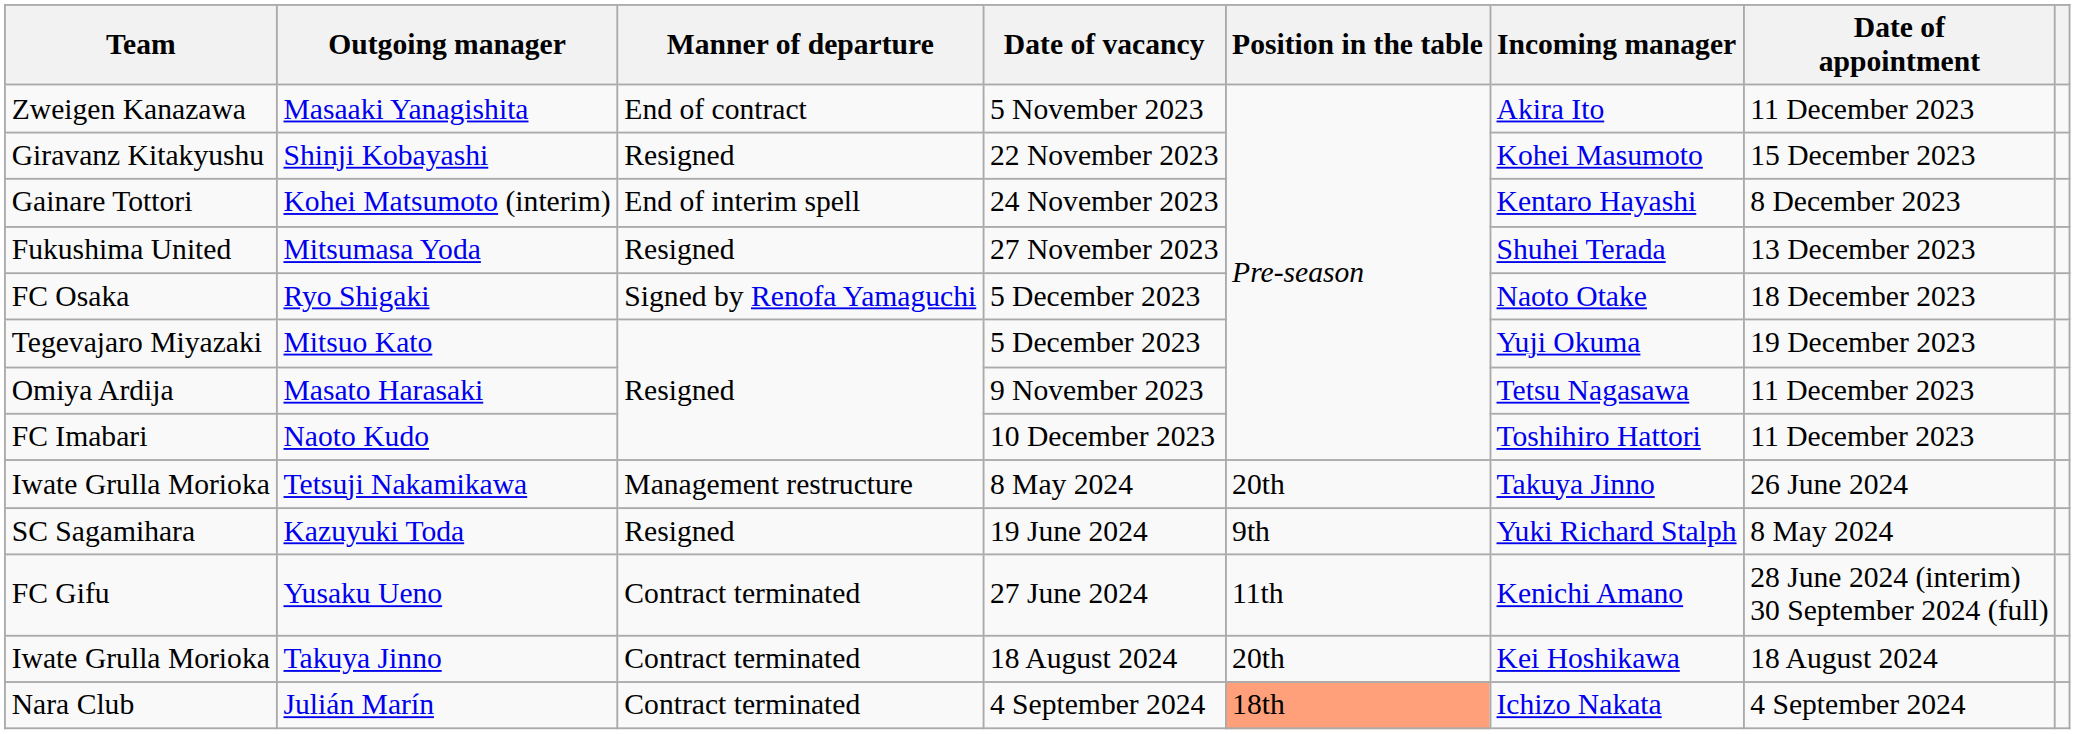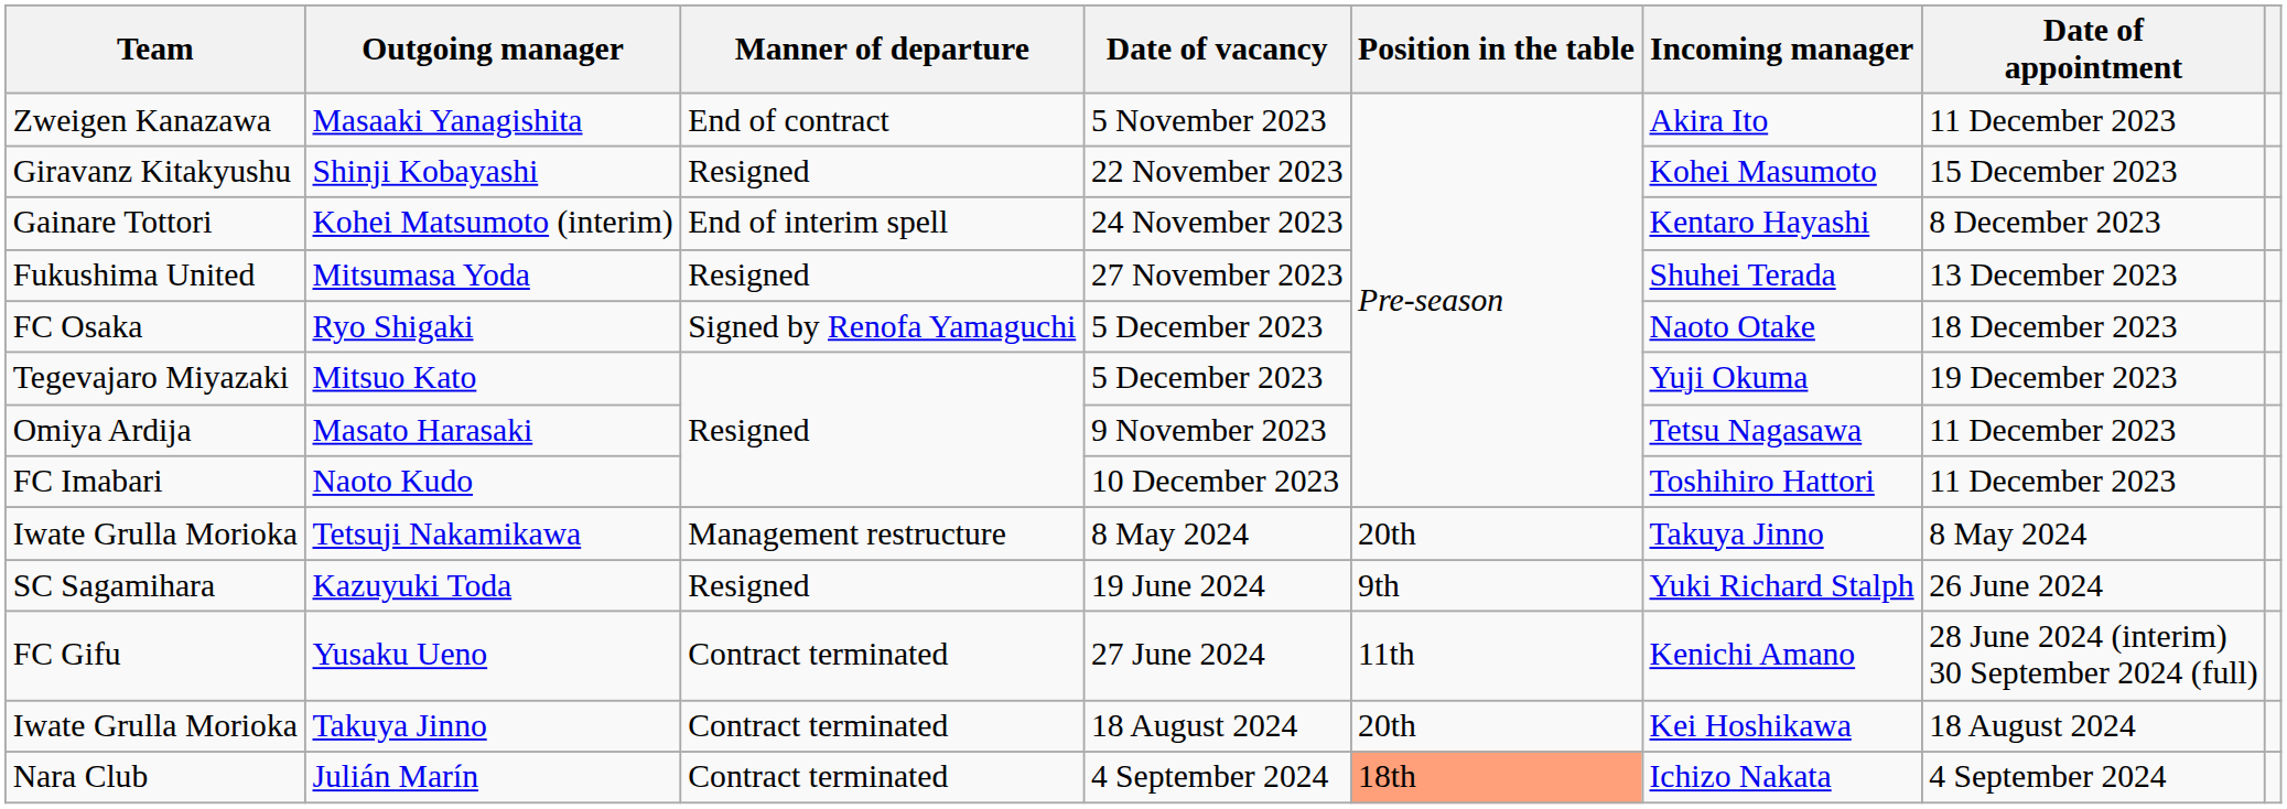 <table class="wikitable sortable">
 <tr>
 <th>Team</th>
 <th>Outgoing manager</th>
 <th>Manner of departure</th>
 <th>Date of vacancy</th>
 <th>Position in the table</th>
 <th>Incoming manager</th>
 <th>Date of<br>appointment</th>
 <th scope="col" class="unsortable"></th>
 </tr>
 <tr>
 <td>Zweigen Kanazawa</td>
 <td> <a href='#'>Masaaki Yanagishita</a></td>
 <td>End of contract</td>
 <td>5 November 2023</td>
 <td rowspan="8"><em>Pre-season</em></td>
 <td> <a href='#'>Akira Ito</a></td>
 <td>11 December 2023</td>
 <td></td>
 </tr>
 <tr>
 <td>Giravanz Kitakyushu</td>
 <td> <a href='#'>Shinji Kobayashi</a></td>
 <td>Resigned</td>
 <td>22 November 2023</td>
 <td> <a href='#'>Kohei Masumoto</a></td>
 <td>15 December 2023</td>
 <td></td>
 </tr>
 <tr>
 <td>Gainare Tottori</td>
 <td> <a href='#'>Kohei Matsumoto</a> (interim)</td>
 <td>End of interim spell</td>
 <td>24 November 2023</td>
 <td> <a href='#'>Kentaro Hayashi</a></td>
 <td>8 December 2023</td>
 <td></td>
 </tr>
 <tr>
 <td>Fukushima United</td>
 <td> <a href='#'>Mitsumasa Yoda</a></td>
 <td>Resigned</td>
 <td>27 November 2023</td>
 <td> <a href='#'>Shuhei Terada</a></td>
 <td>13 December 2023</td>
 <td></td>
 </tr>
 <tr>
 <td>FC Osaka</td>
 <td> <a href='#'>Ryo Shigaki</a></td>
 <td>Signed by <a href='#'>Renofa Yamaguchi</a></td>
 <td>5 December 2023</td>
 <td> <a href='#'>Naoto Otake</a></td>
 <td>18 December 2023</td>
 <td></td>
 </tr>
 <tr>
 <td>Tegevajaro Miyazaki</td>
 <td> <a href='#'>Mitsuo Kato</a></td>
 <td rowspan="3">Resigned</td>
 <td>5 December 2023</td>
 <td> <a href='#'>Yuji Okuma</a></td>
 <td>19 December 2023</td>
 <td></td>
 </tr>
 <tr>
 <td>Omiya Ardija</td>
 <td> <a href='#'>Masato Harasaki</a></td>
 <td>9 November 2023</td>
 <td> <a href='#'>Tetsu Nagasawa</a></td>
 <td>11 December 2023</td>
 <td></td>
 </tr>
 <tr>
 <td>FC Imabari</td>
 <td> <a href='#'>Naoto Kudo</a></td>
 <td>10 December 2023</td>
 <td> <a href='#'>Toshihiro Hattori</a></td>
 <td>11 December 2023</td>
 <td></td>
 </tr>
 <tr>
 <td>Iwate Grulla Morioka</td>
 <td> <a href='#'>Tetsuji Nakamikawa</a></td>
 <td>Management restructure</td>
 <td>8 May 2024</td>
 <td>20th</td>
 <td> <a href='#'>Takuya Jinno</a></td>
-<td>26 June 2024</td>
+<td>8 May 2024</td>
 <td></td>
 </tr>
 <tr>
 <td>SC Sagamihara</td>
 <td> <a href='#'>Kazuyuki Toda</a></td>
 <td>Resigned</td>
 <td>19 June 2024</td>
 <td>9th</td>
 <td> <a href='#'>Yuki Richard Stalph</a></td>
-<td>8 May 2024</td>
+<td>26 June 2024</td>
 <td></td>
 </tr>
 <tr>
 <td>FC Gifu</td>
 <td> <a href='#'>Yusaku Ueno</a></td>
 <td>Contract terminated</td>
 <td>27 June 2024</td>
 <td>11th</td>
 <td> <a href='#'>Kenichi Amano</a></td>
 <td>28 June 2024 (interim)<br>30 September 2024 (full)</td>
 <td></td>
 </tr>
 <tr>
 <td>Iwate Grulla Morioka</td>
 <td> <a href='#'>Takuya Jinno</a></td>
 <td>Contract terminated</td>
 <td>18 August 2024</td>
 <td>20th</td>
 <td> <a href='#'>Kei Hoshikawa</a></td>
 <td>18 August 2024</td>
 <td></td>
 </tr>
 <tr>
 <td>Nara Club</td>
 <td> <a href='#'>Julián Marín</a></td>
 <td>Contract terminated</td>
 <td>4 September 2024</td>
 <td style="background: lightsalmon;">18th</td>
 <td> <a href='#'>Ichizo Nakata</a></td>
 <td>4 September 2024</td>
 <td></td>
 </tr>
 </table>
